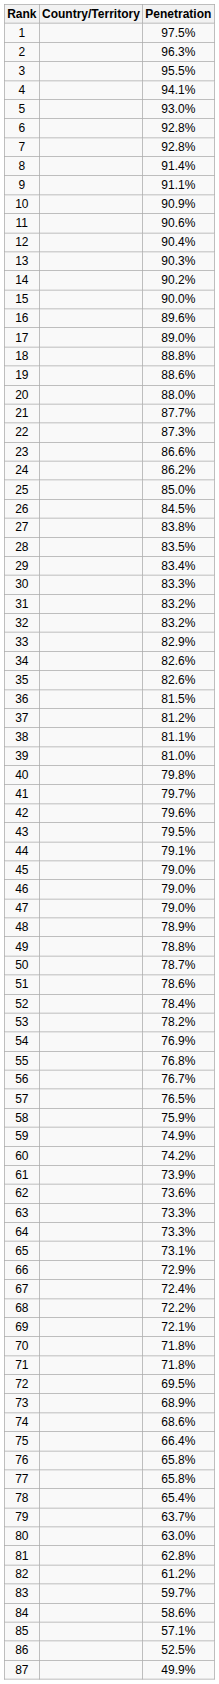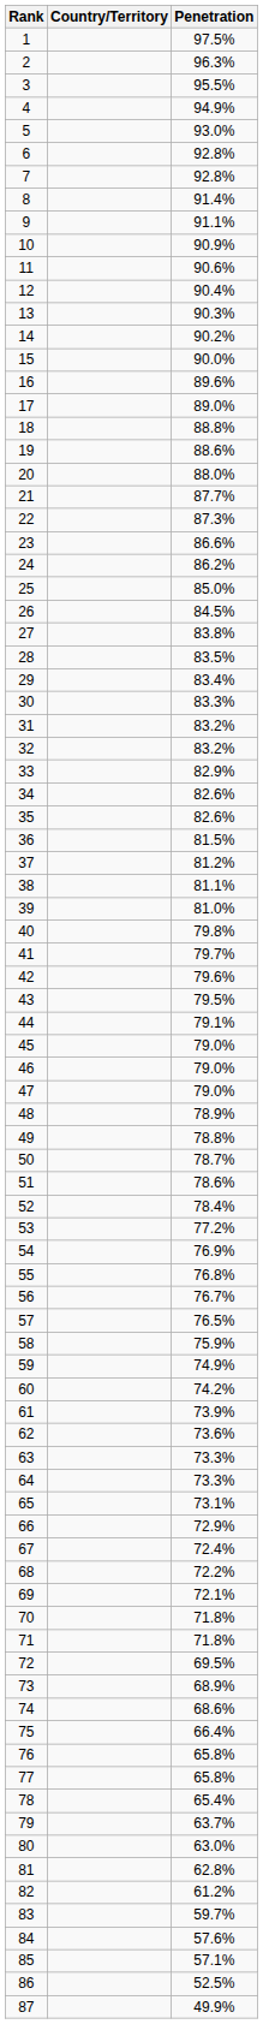 <table class="wikitable sortable" style="font-size: 100%; text-align: center; width: 15%;">
 <tr>
 <th>Rank</th>
 <th>Country/Territory</th>
 <th>Penetration</th>
 </tr>
 <tr>
 <td>1</td>
 <td style="text-align: left"></td>
 <td>97.5%</td>
 </tr>
 <tr>
 <td>2</td>
 <td style="text-align: left"></td>
 <td>96.3%</td>
 </tr>
 <tr>
 <td>3</td>
 <td style="text-align: left"></td>
 <td>95.5%</td>
 </tr>
 <tr>
 <td>4</td>
 <td style="text-align: left"></td>
-<td>94.1%</td>
+<td>94.9%</td>
 </tr>
 <tr>
 <td>5</td>
 <td style="text-align: left"></td>
 <td>93.0%</td>
 </tr>
 <tr>
 <td>6</td>
 <td style="text-align: left"></td>
 <td>92.8%</td>
 </tr>
 <tr>
 <td>7</td>
 <td style="text-align: left"></td>
 <td>92.8%</td>
 </tr>
 <tr>
 <td>8</td>
 <td style="text-align: left"></td>
 <td>91.4%</td>
 </tr>
 <tr>
 <td>9</td>
 <td style="text-align: left"></td>
 <td>91.1%</td>
 </tr>
 <tr>
 <td>10</td>
 <td style="text-align: left"></td>
 <td>90.9%</td>
 </tr>
 <tr>
 <td>11</td>
 <td style="text-align: left"></td>
 <td>90.6%</td>
 </tr>
 <tr>
 <td>12</td>
 <td style="text-align: left"></td>
 <td>90.4%</td>
 </tr>
 <tr>
 <td>13</td>
 <td style="text-align: left"></td>
 <td>90.3%</td>
 </tr>
 <tr>
 <td>14</td>
 <td style="text-align: left"></td>
 <td>90.2%</td>
 </tr>
 <tr>
 <td>15</td>
 <td style="text-align: left"></td>
 <td>90.0%</td>
 </tr>
 <tr>
 <td>16</td>
 <td style="text-align: left"></td>
 <td>89.6%</td>
 </tr>
 <tr>
 <td>17</td>
 <td style="text-align: left"></td>
 <td>89.0%</td>
 </tr>
 <tr>
 <td>18</td>
 <td style="text-align: left"></td>
 <td>88.8%</td>
 </tr>
 <tr>
 <td>19</td>
 <td style="text-align: left"></td>
 <td>88.6%</td>
 </tr>
 <tr>
 <td>20</td>
 <td style="text-align: left"></td>
 <td>88.0%</td>
 </tr>
 <tr>
 <td>21</td>
 <td style="text-align: left"></td>
 <td>87.7%</td>
 </tr>
 <tr>
 <td>22</td>
 <td style="text-align: left"></td>
 <td>87.3%</td>
 </tr>
 <tr>
 <td>23</td>
 <td style="text-align: left"></td>
 <td>86.6%</td>
 </tr>
 <tr>
 <td>24</td>
 <td style="text-align: left"></td>
 <td>86.2%</td>
 </tr>
 <tr>
 <td>25</td>
 <td style="text-align: left"></td>
 <td>85.0%</td>
 </tr>
 <tr>
 <td>26</td>
 <td style="text-align: left"></td>
 <td>84.5%</td>
 </tr>
 <tr>
 <td>27</td>
 <td style="text-align: left"></td>
 <td>83.8%</td>
 </tr>
 <tr>
 <td>28</td>
 <td style="text-align: left"></td>
 <td>83.5%</td>
 </tr>
 <tr>
 <td>29</td>
 <td style="text-align: left"></td>
 <td>83.4%</td>
 </tr>
 <tr>
 <td>30</td>
 <td style="text-align: left"></td>
 <td>83.3%</td>
 </tr>
 <tr>
 <td>31</td>
 <td style="text-align: left"></td>
 <td>83.2%</td>
 </tr>
 <tr>
 <td>32</td>
 <td style="text-align: left"></td>
 <td>83.2%</td>
 </tr>
 <tr>
 <td>33</td>
 <td style="text-align: left"></td>
 <td>82.9%</td>
 </tr>
 <tr>
 <td>34</td>
 <td style="text-align: left"></td>
 <td>82.6%</td>
 </tr>
 <tr>
 <td>35</td>
 <td style="text-align: left"></td>
 <td>82.6%</td>
 </tr>
 <tr>
 <td>36</td>
 <td style="text-align: left"></td>
 <td>81.5%</td>
 </tr>
 <tr>
 <td>37</td>
 <td style="text-align: left"></td>
 <td>81.2%</td>
 </tr>
 <tr>
 <td>38</td>
 <td style="text-align: left"></td>
 <td>81.1%</td>
 </tr>
 <tr>
 <td>39</td>
 <td style="text-align: left"></td>
 <td>81.0%</td>
 </tr>
 <tr>
 <td>40</td>
 <td style="text-align: left"></td>
 <td>79.8%</td>
 </tr>
 <tr>
 <td>41</td>
 <td style="text-align: left"></td>
 <td>79.7%</td>
 </tr>
 <tr>
 <td>42</td>
 <td style="text-align: left"></td>
 <td>79.6%</td>
 </tr>
 <tr>
 <td>43</td>
 <td style="text-align: left"></td>
 <td>79.5%</td>
 </tr>
 <tr>
 <td>44</td>
 <td style="text-align: left"></td>
 <td>79.1%</td>
 </tr>
 <tr>
 <td>45</td>
 <td style="text-align: left"></td>
 <td>79.0%</td>
 </tr>
 <tr>
 <td>46</td>
 <td style="text-align: left"></td>
 <td>79.0%</td>
 </tr>
 <tr>
 <td>47</td>
 <td style="text-align: left"></td>
 <td>79.0%</td>
 </tr>
 <tr>
 <td>48</td>
 <td style="text-align: left"></td>
 <td>78.9%</td>
 </tr>
 <tr>
 <td>49</td>
 <td style="text-align: left"></td>
 <td>78.8%</td>
 </tr>
 <tr>
 <td>50</td>
 <td style="text-align: left"></td>
 <td>78.7%</td>
 </tr>
 <tr>
 <td>51</td>
 <td style="text-align: left"></td>
 <td>78.6%</td>
 </tr>
 <tr>
 <td>52</td>
 <td style="text-align: left"></td>
 <td>78.4%</td>
 </tr>
 <tr>
 <td>53</td>
 <td style="text-align: left"></td>
-<td>78.2%</td>
+<td>77.2%</td>
 </tr>
 <tr>
 <td>54</td>
 <td style="text-align: left"></td>
 <td>76.9%</td>
 </tr>
 <tr>
 <td>55</td>
 <td style="text-align: left"></td>
 <td>76.8%</td>
 </tr>
 <tr>
 <td>56</td>
 <td style="text-align: left"></td>
 <td>76.7%</td>
 </tr>
 <tr>
 <td>57</td>
 <td style="text-align: left"></td>
 <td>76.5%</td>
 </tr>
 <tr>
 <td>58</td>
 <td style="text-align: left"></td>
 <td>75.9%</td>
 </tr>
 <tr>
 <td>59</td>
 <td style="text-align: left"></td>
 <td>74.9%</td>
 </tr>
 <tr>
 <td>60</td>
 <td style="text-align: left"></td>
 <td>74.2%</td>
 </tr>
 <tr>
 <td>61</td>
 <td style="text-align: left"></td>
 <td>73.9%</td>
 </tr>
 <tr>
 <td>62</td>
 <td style="text-align: left"></td>
 <td>73.6%</td>
 </tr>
 <tr>
 <td>63</td>
 <td style="text-align: left"></td>
 <td>73.3%</td>
 </tr>
 <tr>
 <td>64</td>
 <td style="text-align: left"></td>
 <td>73.3%</td>
 </tr>
 <tr>
 <td>65</td>
 <td style="text-align: left"></td>
 <td>73.1%</td>
 </tr>
 <tr>
 <td>66</td>
 <td style="text-align: left"></td>
 <td>72.9%</td>
 </tr>
 <tr>
 <td>67</td>
 <td style="text-align: left"></td>
 <td>72.4%</td>
 </tr>
 <tr>
 <td>68</td>
 <td style="text-align: left"></td>
 <td>72.2%</td>
 </tr>
 <tr>
 <td>69</td>
 <td style="text-align: left"></td>
 <td>72.1%</td>
 </tr>
 <tr>
 <td>70</td>
 <td style="text-align: left"></td>
 <td>71.8%</td>
 </tr>
 <tr>
 <td>71</td>
 <td style="text-align: left"></td>
 <td>71.8%</td>
 </tr>
 <tr>
 <td>72</td>
 <td style="text-align: left"></td>
 <td>69.5%</td>
 </tr>
 <tr>
 <td>73</td>
 <td style="text-align: left"></td>
 <td>68.9%</td>
 </tr>
 <tr>
 <td>74</td>
 <td style="text-align: left"></td>
 <td>68.6%</td>
 </tr>
 <tr>
 <td>75</td>
 <td style="text-align: left"></td>
 <td>66.4%</td>
 </tr>
 <tr>
 <td>76</td>
 <td style="text-align: left"></td>
 <td>65.8%</td>
 </tr>
 <tr>
 <td>77</td>
 <td style="text-align: left"></td>
 <td>65.8%</td>
 </tr>
 <tr>
 <td>78</td>
 <td style="text-align: left"></td>
 <td>65.4%</td>
 </tr>
 <tr>
 <td>79</td>
 <td style="text-align: left"></td>
 <td>63.7%</td>
 </tr>
 <tr>
 <td>80</td>
 <td style="text-align: left"></td>
 <td>63.0%</td>
 </tr>
 <tr>
 <td>81</td>
 <td style="text-align: left"></td>
 <td>62.8%</td>
 </tr>
 <tr>
 <td>82</td>
 <td style="text-align: left"></td>
 <td>61.2%</td>
 </tr>
 <tr>
 <td>83</td>
 <td style="text-align: left"></td>
 <td>59.7%</td>
 </tr>
 <tr>
 <td>84</td>
 <td style="text-align: left"></td>
-<td>58.6%</td>
+<td>57.6%</td>
 </tr>
 <tr>
 <td>85</td>
 <td style="text-align: left"></td>
 <td>57.1%</td>
 </tr>
 <tr>
 <td>86</td>
 <td style="text-align: left"></td>
 <td>52.5%</td>
 </tr>
 <tr>
 <td>87</td>
 <td style="text-align: left"></td>
 <td>49.9%</td>
 </tr>
 </table>
